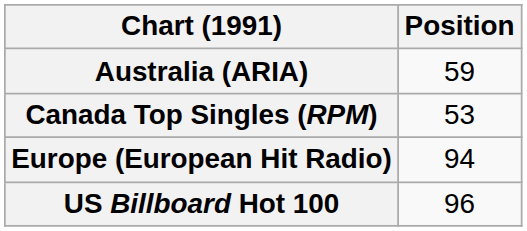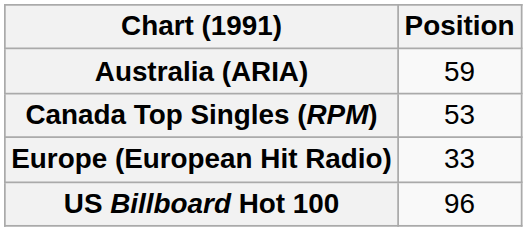 <table class="wikitable sortable plainrowheaders" style="text-align:center">
 <tr>
 <th scope="col">Chart (1991)</th>
 <th scope="col">Position</th>
 </tr>
 <tr>
 <th scope="row">Australia (ARIA)</th>
 <td>59</td>
 </tr>
 <tr>
 <th scope="row">Canada Top Singles (<em>RPM</em>)</th>
 <td>53</td>
 </tr>
 <tr>
 <th scope="row">Europe (European Hit Radio)</th>
-<td>94</td>
+<td>33</td>
 </tr>
 <tr>
 <th scope="row">US <em>Billboard</em> Hot 100</th>
 <td>96</td>
 </tr>
 </table>
